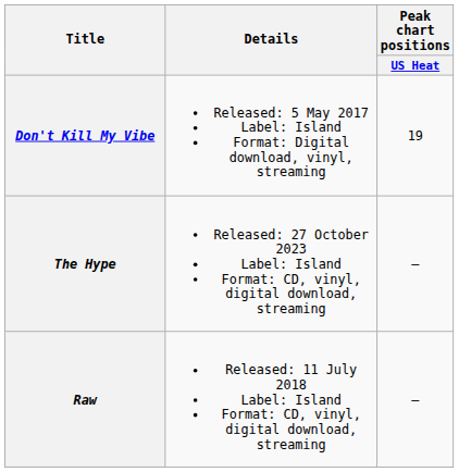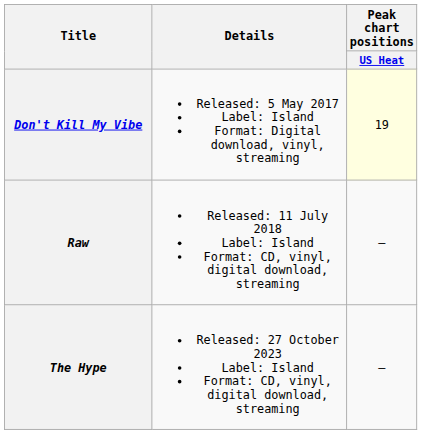 <table class="wikitable plainrowheaders" style="text-align:center;">
 <tr>
 <th rowspan="2" style="width:12em;">Title</th>
 <th rowspan="2" style="width:16em;">Details</th>
 <th colspan="1">Peak chart positions</th>
 </tr>
 <tr>
 <th scope="col" style="width:3.5em;font-size:90%;"><a href='#'>US Heat</a><br></th>
 </tr>
 <tr>
 <th scope="row"><em><a href='#'>Don't Kill My Vibe</a></em></th>
 <td><br><ul><li>Released: 5 May 2017</li><li>Label: Island</li><li>Format: Digital download, vinyl, streaming</li></ul></td>
-<td>19</td>
+<td style="background: lightyellow;">19</td>
+</tr>
+<tr>
+<th scope="row"><em>Raw</em></th>
+<td><br><ul><li>Released: 11 July 2018</li><li>Label: Island</li><li>Format: CD, vinyl, digital download, streaming</li></ul></td>
+<td>—</td>
 </tr>
 <tr>
 <th scope="row"><em>The Hype</em></th>
 <td><br><ul><li>Released: 27 October 2023</li><li>Label: Island</li><li>Format: CD, vinyl, digital download, streaming</li></ul></td>
 <td>—</td>
 </tr>
-<tr>
-<th scope="row"><em>Raw</em></th>
-<td><br><ul><li>Released: 11 July 2018</li><li>Label: Island</li><li>Format: CD, vinyl, digital download, streaming</li></ul></td>
-<td>—</td>
-</tr>
 </table>
